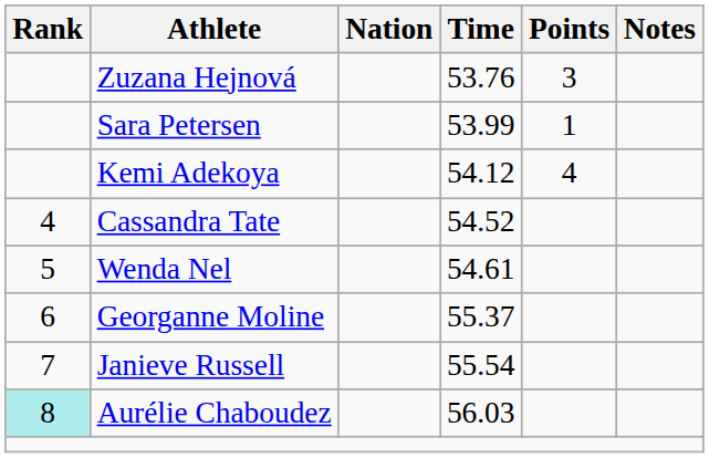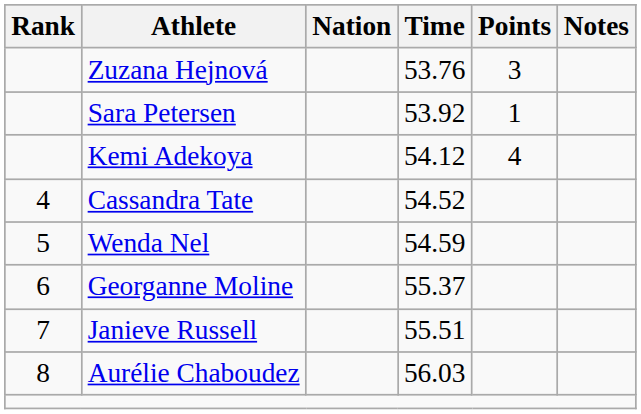 <table class="wikitable mw-datatable sortable" style="text-align:center;">
 <tr>
 <th>Rank</th>
 <th>Athlete</th>
 <th>Nation</th>
 <th>Time</th>
 <th>Points</th>
 <th>Notes</th>
 </tr>
 <tr>
 <td></td>
 <td align=left><a href='#'>Zuzana Hejnová</a></td>
 <td align=left></td>
 <td>53.76</td>
 <td>3</td>
 <td></td>
 </tr>
 <tr>
 <td></td>
 <td align=left><a href='#'>Sara Petersen</a></td>
 <td align=left></td>
-<td>53.99</td>
+<td>53.92</td>
 <td>1</td>
 <td><strong></strong></td>
 </tr>
 <tr>
 <td></td>
 <td align=left><a href='#'>Kemi Adekoya</a></td>
 <td align=left></td>
 <td>54.12</td>
 <td>4</td>
 <td><strong></strong></td>
 </tr>
 <tr>
 <td>4</td>
 <td align=left><a href='#'>Cassandra Tate</a></td>
 <td align=left></td>
 <td>54.52</td>
 <td></td>
 <td></td>
 </tr>
 <tr>
 <td>5</td>
 <td align=left><a href='#'>Wenda Nel</a></td>
 <td align=left></td>
-<td>54.61</td>
+<td>54.59</td>
 <td></td>
 <td></td>
 </tr>
 <tr>
 <td>6</td>
 <td align=left><a href='#'>Georganne Moline</a></td>
 <td align=left></td>
 <td>55.37</td>
 <td></td>
 <td></td>
 </tr>
 <tr>
 <td>7</td>
 <td align=left><a href='#'>Janieve Russell</a></td>
 <td align=left></td>
-<td>55.54</td>
+<td>55.51</td>
 <td></td>
 <td></td>
 </tr>
 <tr>
-<td style="background: paleturquoise;">8</td>
+<td>8</td>
 <td align=left><a href='#'>Aurélie Chaboudez</a></td>
 <td align=left></td>
 <td>56.03</td>
 <td></td>
 <td></td>
 </tr>
 <tr class="sortbottom">
 <td colspan=6></td>
 </tr>
 </table>
